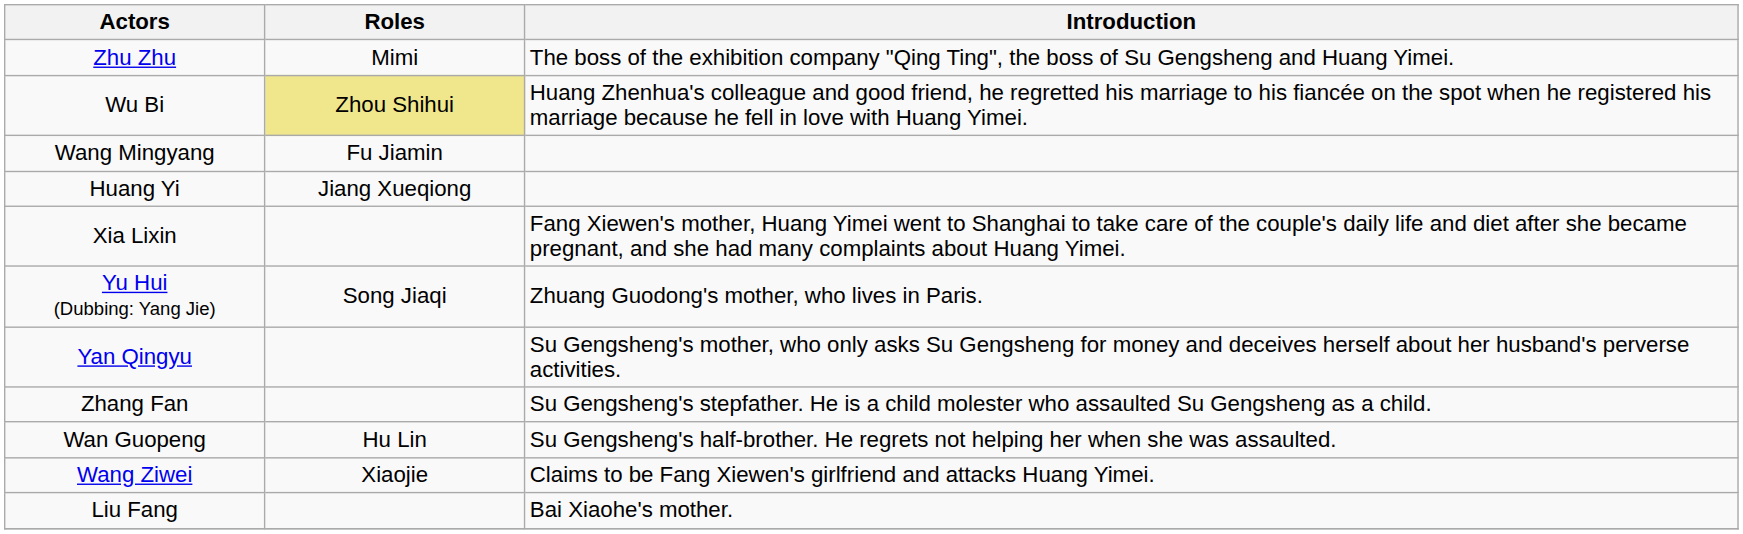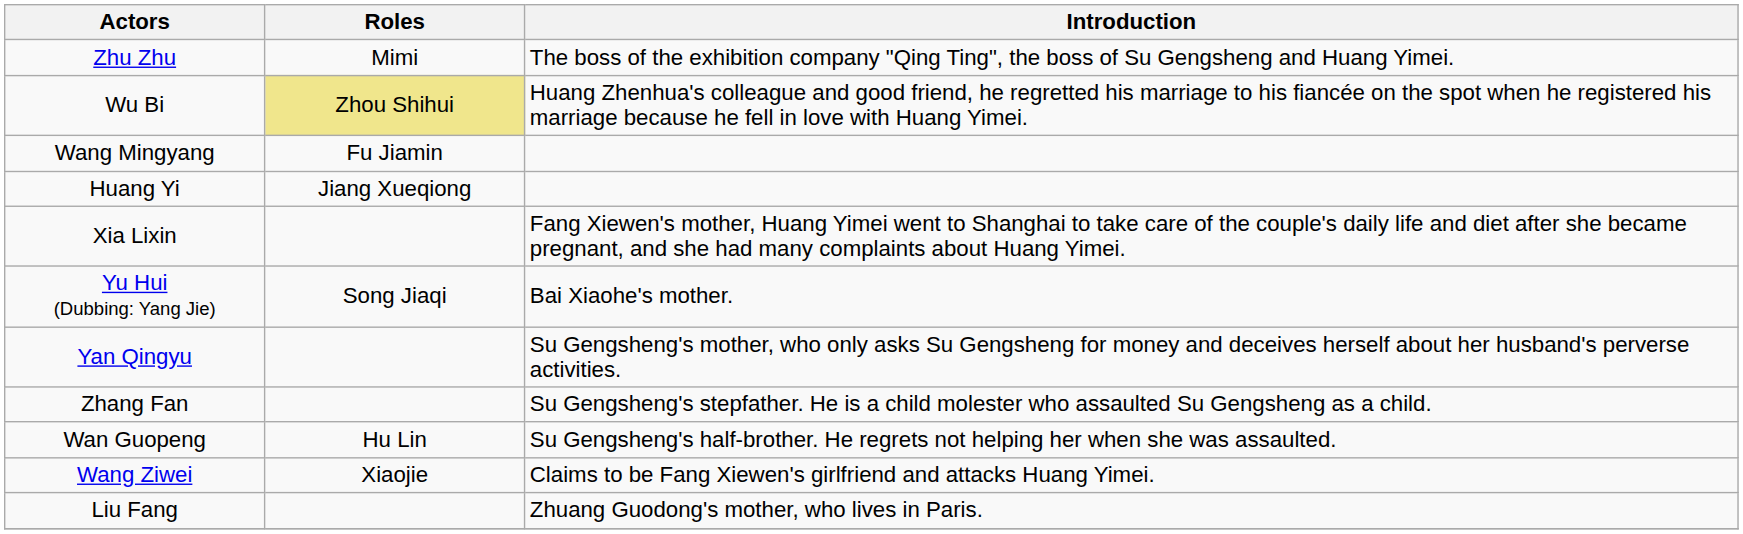 <table class="wikitable" style="text-align:center">
 <tr>
 <th width="15%">Actors</th>
 <th width="15%">Roles</th>
 <th width="70%">Introduction</th>
 </tr>
 <tr>
 <td><a href='#'>Zhu Zhu</a></td>
 <td>Mimi</td>
 <td align=left>The boss of the exhibition company "Qing Ting", the boss of Su Gengsheng and Huang Yimei.</td>
 </tr>
 <tr>
 <td>Wu Bi</td>
 <td style="background: khaki;">Zhou Shihui</td>
 <td align=left>Huang Zhenhua's colleague and good friend, he regretted his marriage to his fiancée on the spot when he registered his marriage because he fell in love with Huang Yimei.</td>
 </tr>
 <tr>
 <td>Wang Mingyang</td>
 <td>Fu Jiamin</td>
 <td align=left></td>
 </tr>
 <tr>
 <td>Huang Yi</td>
 <td>Jiang Xueqiong</td>
 <td align=left></td>
 </tr>
 <tr>
 <td>Xia Lixin</td>
 <td></td>
 <td align=left>Fang Xiewen's mother, Huang Yimei went to Shanghai to take care of the couple's daily life and diet after she became pregnant, and she had many complaints about Huang Yimei.</td>
 </tr>
 <tr>
 <td><a href='#'>Yu Hui</a><br><small>(Dubbing: Yang Jie)</small></td>
 <td>Song Jiaqi</td>
-<td align=left>Zhuang Guodong's mother, who lives in Paris.</td>
+<td align=left>Bai Xiaohe's mother.</td>
 </tr>
 <tr>
 <td><a href='#'>Yan Qingyu</a></td>
 <td></td>
 <td align=left>Su Gengsheng's mother, who only asks Su Gengsheng for money and deceives herself about her husband's perverse activities.</td>
 </tr>
 <tr>
 <td>Zhang Fan</td>
 <td></td>
 <td align=left>Su Gengsheng's stepfather. He is a child molester who assaulted Su Gengsheng as a child.</td>
 </tr>
 <tr>
 <td>Wan Guopeng</td>
 <td>Hu Lin</td>
 <td align=left>Su Gengsheng's half-brother. He regrets not helping her when she was assaulted.</td>
 </tr>
 <tr>
 <td><a href='#'>Wang Ziwei</a></td>
 <td>Xiaojie</td>
 <td align=left>Claims to be Fang Xiewen's girlfriend and attacks Huang Yimei.</td>
 </tr>
 <tr>
 <td>Liu Fang</td>
 <td></td>
-<td align=left>Bai Xiaohe's mother.</td>
+<td align=left>Zhuang Guodong's mother, who lives in Paris.</td>
 </tr>
 <tr>
 </tr>
 </table>
